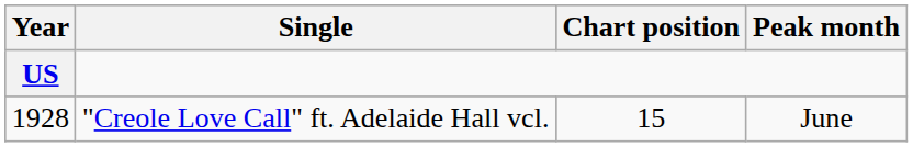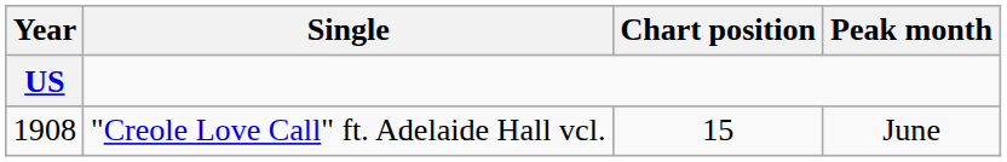 <table class="wikitable" style="text-align: center">
 <tr>
 <th rowspan="1">Year</th>
 <th rowspan="1">Single</th>
 <th colspan="1">Chart position</th>
 <th colspan="1">Peak month</th>
 </tr>
 <tr>
 <th><a href='#'>US</a></th>
 </tr>
 <tr>
-<td rowspan=1>1928</td>
+<td rowspan=1>1908</td>
 <td style="text-align:left">"<a href='#'>Creole Love Call</a>" ft. Adelaide Hall vcl.</td>
 <td style="text-align:center;">15</td>
 <td style="text-align:center;">June</td>
 </tr>
 </table>
